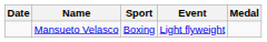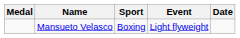 <table class="wikitable sortable"  style="font-size:95%">
 <tr>
-<th>Date</th>
+<th>Medal</th>
 <th>Name</th>
 <th>Sport</th>
 <th>Event</th>
-<th>Medal</th>
+<th>Date</th>
 </tr>
 <tr>
 <td></td>
 <td><a href='#'>Mansueto Velasco</a></td>
 <td><a href='#'>Boxing</a></td>
 <td><a href='#'>Light flyweight</a></td>
 <td></td>
 </tr>
 </table>
